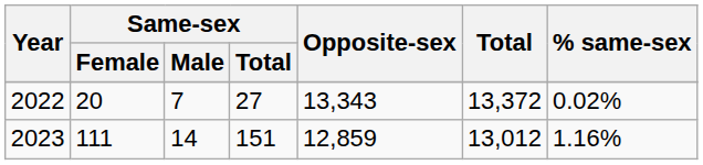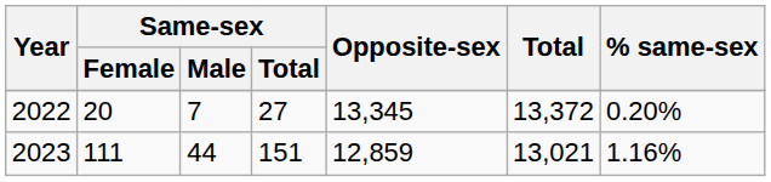 <table class="wikitable">
 <tr>
 <th rowspan=2>Year</th>
 <th colspan=3>Same-sex</th>
 <th rowspan=2>Opposite-sex</th>
 <th rowspan=2>Total</th>
 <th rowspan=2>% same-sex</th>
 </tr>
 <tr>
 <th>Female</th>
 <th>Male</th>
 <th>Total</th>
 </tr>
 <tr>
 </tr>
 <tr>
 <td>2022</td>
 <td>20</td>
 <td>7</td>
 <td>27</td>
-<td>13,343</td>
+<td>13,345</td>
 <td>13,372</td>
-<td>0.02%</td>
+<td>0.20%</td>
 </tr>
 <tr>
 <td>2023</td>
 <td>111</td>
-<td>14</td>
+<td>44</td>
 <td>151</td>
 <td>12,859</td>
-<td>13,012</td>
+<td>13,021</td>
 <td>1.16%</td>
 </tr>
 </table>
